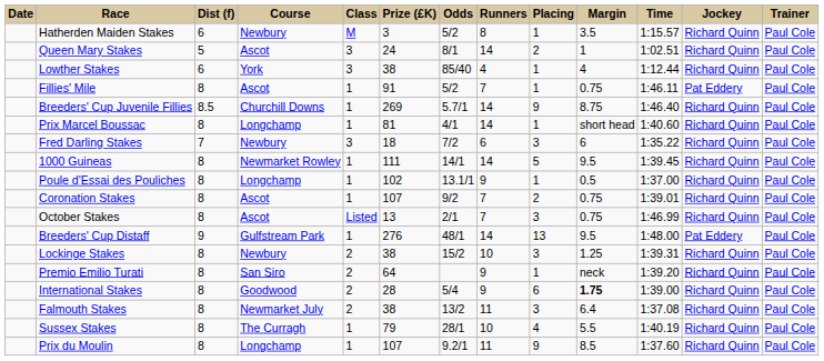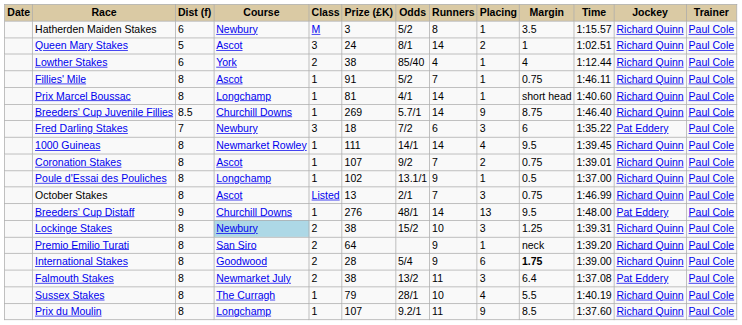 <table class = "wikitable sortable" | border="1" cellpadding="1" style="text-align:centre; margin-left:1em; float:centre; border-collapse: collapse; font-size:90%">
 <tr style="background:#dacaa4; text-align:center;">
 <th style="background:#dacaa4;">Date</th>
 <th style="background:#dacaa4;">Race</th>
 <th style="background:#dacaa4;">Dist (f)</th>
 <th style="background:#dacaa4;">Course</th>
 <th style="background:#dacaa4;">Class</th>
 <th style="background:#dacaa4;">Prize (£K)</th>
 <th style="background:#dacaa4;">Odds</th>
 <th style="background:#dacaa4;">Runners</th>
 <th style="background:#dacaa4;">Placing</th>
 <th style="background:#dacaa4;">Margin</th>
 <th style="background:#dacaa4;">Time</th>
 <th style="background:#dacaa4;">Jockey</th>
 <th style="background:#dacaa4;">Trainer</th>
 </tr>
 <tr>
 <td></td>
 <td>Hatherden Maiden Stakes</td>
 <td>6</td>
 <td><a href='#'>Newbury</a></td>
 <td><a href='#'>M</a></td>
 <td>3</td>
 <td>5/2</td>
 <td>8</td>
 <td>1</td>
 <td>3.5</td>
 <td>1:15.57</td>
 <td><a href='#'>Richard Quinn</a></td>
 <td><a href='#'>Paul Cole</a></td>
 </tr>
 <tr>
 <td></td>
 <td><a href='#'>Queen Mary Stakes</a></td>
 <td>5</td>
 <td><a href='#'>Ascot</a></td>
 <td>3</td>
 <td>24</td>
 <td>8/1</td>
 <td>14</td>
 <td>2</td>
 <td>1</td>
 <td>1:02.51</td>
 <td><a href='#'>Richard Quinn</a></td>
 <td><a href='#'>Paul Cole</a></td>
 </tr>
 <tr>
 <td></td>
 <td><a href='#'>Lowther Stakes</a></td>
 <td>6</td>
 <td><a href='#'>York</a></td>
-<td>3</td>
+<td>2</td>
 <td>38</td>
 <td>85/40</td>
 <td>4</td>
 <td>1</td>
 <td>4</td>
 <td>1:12.44</td>
 <td><a href='#'>Richard Quinn</a></td>
 <td><a href='#'>Paul Cole</a></td>
 </tr>
 <tr>
 <td></td>
 <td><a href='#'>Fillies' Mile</a></td>
 <td>8</td>
 <td><a href='#'>Ascot</a></td>
 <td>1</td>
 <td>91</td>
 <td>5/2</td>
 <td>7</td>
 <td>1</td>
 <td>0.75</td>
 <td>1:46.11</td>
-<td><a href='#'>Pat Eddery</a></td>
-<td><a href='#'>Paul Cole</a></td>
-</tr>
-<tr>
-<td></td>
-<td><a href='#'>Breeders' Cup Juvenile Fillies</a></td>
-<td>8.5</td>
-<td><a href='#'>Churchill Downs</a></td>
-<td>1</td>
-<td>269</td>
-<td>5.7/1</td>
-<td>14</td>
-<td>9</td>
-<td>8.75</td>
-<td>1:46.40</td>
 <td><a href='#'>Richard Quinn</a></td>
 <td><a href='#'>Paul Cole</a></td>
 </tr>
 <tr>
 <td></td>
 <td><a href='#'>Prix Marcel Boussac</a></td>
 <td>8</td>
 <td><a href='#'>Longchamp</a></td>
 <td>1</td>
 <td>81</td>
 <td>4/1</td>
 <td>14</td>
 <td>1</td>
 <td>short head</td>
 <td>1:40.60</td>
 <td><a href='#'>Richard Quinn</a></td>
 <td><a href='#'>Paul Cole</a></td>
 </tr>
 <tr>
 <td></td>
+<td><a href='#'>Breeders' Cup Juvenile Fillies</a></td>
+<td>8.5</td>
+<td><a href='#'>Churchill Downs</a></td>
+<td>1</td>
+<td>269</td>
+<td>5.7/1</td>
+<td>14</td>
+<td>9</td>
+<td>8.75</td>
+<td>1:46.40</td>
+<td><a href='#'>Richard Quinn</a></td>
+<td><a href='#'>Paul Cole</a></td>
+</tr>
+<tr>
+<td></td>
 <td><a href='#'>Fred Darling Stakes</a></td>
 <td>7</td>
 <td><a href='#'>Newbury</a></td>
 <td>3</td>
 <td>18</td>
 <td>7/2</td>
 <td>6</td>
 <td>3</td>
 <td>6</td>
 <td>1:35.22</td>
-<td><a href='#'>Richard Quinn</a></td>
+<td><a href='#'>Pat Eddery</a></td>
 <td><a href='#'>Paul Cole</a></td>
 </tr>
 <tr>
 <td></td>
 <td><a href='#'>1000 Guineas</a></td>
 <td>8</td>
 <td><a href='#'>Newmarket Rowley</a></td>
 <td>1</td>
 <td>111</td>
 <td>14/1</td>
 <td>14</td>
-<td>5</td>
+<td>4</td>
 <td>9.5</td>
 <td>1:39.45</td>
+<td><a href='#'>Richard Quinn</a></td>
+<td><a href='#'>Paul Cole</a></td>
+</tr>
+<tr>
+<td></td>
+<td><a href='#'>Coronation Stakes</a></td>
+<td>8</td>
+<td><a href='#'>Ascot</a></td>
+<td>1</td>
+<td>107</td>
+<td>9/2</td>
+<td>7</td>
+<td>2</td>
+<td>0.75</td>
+<td>1:39.01</td>
 <td><a href='#'>Richard Quinn</a></td>
 <td><a href='#'>Paul Cole</a></td>
 </tr>
 <tr>
 <td></td>
 <td><a href='#'>Poule d'Essai des Pouliches</a></td>
 <td>8</td>
 <td><a href='#'>Longchamp</a></td>
 <td>1</td>
 <td>102</td>
 <td>13.1/1</td>
 <td>9</td>
 <td>1</td>
 <td>0.5</td>
 <td>1:37.00</td>
-<td><a href='#'>Richard Quinn</a></td>
-<td><a href='#'>Paul Cole</a></td>
-</tr>
-<tr>
-<td></td>
-<td><a href='#'>Coronation Stakes</a></td>
-<td>8</td>
-<td><a href='#'>Ascot</a></td>
-<td>1</td>
-<td>107</td>
-<td>9/2</td>
-<td>7</td>
-<td>2</td>
-<td>0.75</td>
-<td>1:39.01</td>
 <td><a href='#'>Richard Quinn</a></td>
 <td><a href='#'>Paul Cole</a></td>
 </tr>
 <tr>
 <td></td>
 <td>October Stakes</td>
 <td>8</td>
 <td><a href='#'>Ascot</a></td>
 <td><a href='#'>Listed</a></td>
 <td>13</td>
 <td>2/1</td>
 <td>7</td>
 <td>3</td>
 <td>0.75</td>
 <td>1:46.99</td>
 <td><a href='#'>Richard Quinn</a></td>
 <td><a href='#'>Paul Cole</a></td>
 </tr>
 <tr>
 <td></td>
 <td><a href='#'>Breeders' Cup Distaff</a></td>
 <td>9</td>
-<td><a href='#'>Gulfstream Park</a></td>
+<td><a href='#'>Churchill Downs</a></td>
 <td>1</td>
 <td>276</td>
 <td>48/1</td>
 <td>14</td>
 <td>13</td>
 <td>9.5</td>
 <td>1:48.00</td>
 <td><a href='#'>Pat Eddery</a></td>
 <td><a href='#'>Paul Cole</a></td>
 </tr>
 <tr>
 <td></td>
 <td><a href='#'>Lockinge Stakes</a></td>
 <td>8</td>
-<td><a href='#'>Newbury</a></td>
+<td style="background: lightblue;"><a href='#'>Newbury</a></td>
 <td>2</td>
 <td>38</td>
 <td>15/2</td>
 <td>10</td>
 <td>3</td>
 <td>1.25</td>
 <td>1:39.31</td>
 <td><a href='#'>Richard Quinn</a></td>
 <td><a href='#'>Paul Cole</a></td>
 </tr>
 <tr>
 <td></td>
 <td><a href='#'>Premio Emilio Turati</a></td>
 <td>8</td>
 <td><a href='#'>San Siro</a></td>
 <td>2</td>
 <td>64</td>
 <td></td>
 <td>9</td>
 <td>1</td>
 <td>neck</td>
 <td>1:39.20</td>
 <td><a href='#'>Richard Quinn</a></td>
 <td><a href='#'>Paul Cole</a></td>
 </tr>
 <tr>
 <td></td>
 <td><a href='#'>International Stakes</a></td>
 <td>8</td>
 <td><a href='#'>Goodwood</a></td>
 <td>2</td>
 <td>28</td>
 <td>5/4</td>
 <td>9</td>
 <td>6</td>
 <td><strong>1.75</strong></td>
 <td>1:39.00</td>
 <td><a href='#'>Richard Quinn</a></td>
 <td><a href='#'>Paul Cole</a></td>
 </tr>
 <tr>
 <td></td>
 <td><a href='#'>Falmouth Stakes</a></td>
 <td>8</td>
 <td><a href='#'>Newmarket July</a></td>
 <td>2</td>
 <td>38</td>
 <td>13/2</td>
 <td>11</td>
 <td>3</td>
 <td>6.4</td>
 <td>1:37.08</td>
-<td><a href='#'>Richard Quinn</a></td>
+<td><a href='#'>Pat Eddery</a></td>
 <td><a href='#'>Paul Cole</a></td>
 </tr>
 <tr>
 <td></td>
 <td><a href='#'>Sussex Stakes</a></td>
 <td>8</td>
 <td><a href='#'>The Curragh</a></td>
 <td>1</td>
 <td>79</td>
 <td>28/1</td>
 <td>10</td>
 <td>4</td>
 <td>5.5</td>
 <td>1:40.19</td>
 <td><a href='#'>Richard Quinn</a></td>
 <td><a href='#'>Paul Cole</a></td>
 </tr>
 <tr>
 <td></td>
 <td><a href='#'>Prix du Moulin</a></td>
 <td>8</td>
 <td><a href='#'>Longchamp</a></td>
 <td>1</td>
 <td>107</td>
 <td>9.2/1</td>
 <td>11</td>
 <td>9</td>
 <td>8.5</td>
 <td>1:37.60</td>
 <td><a href='#'>Richard Quinn</a></td>
 <td><a href='#'>Paul Cole</a></td>
 </tr>
 </table>
